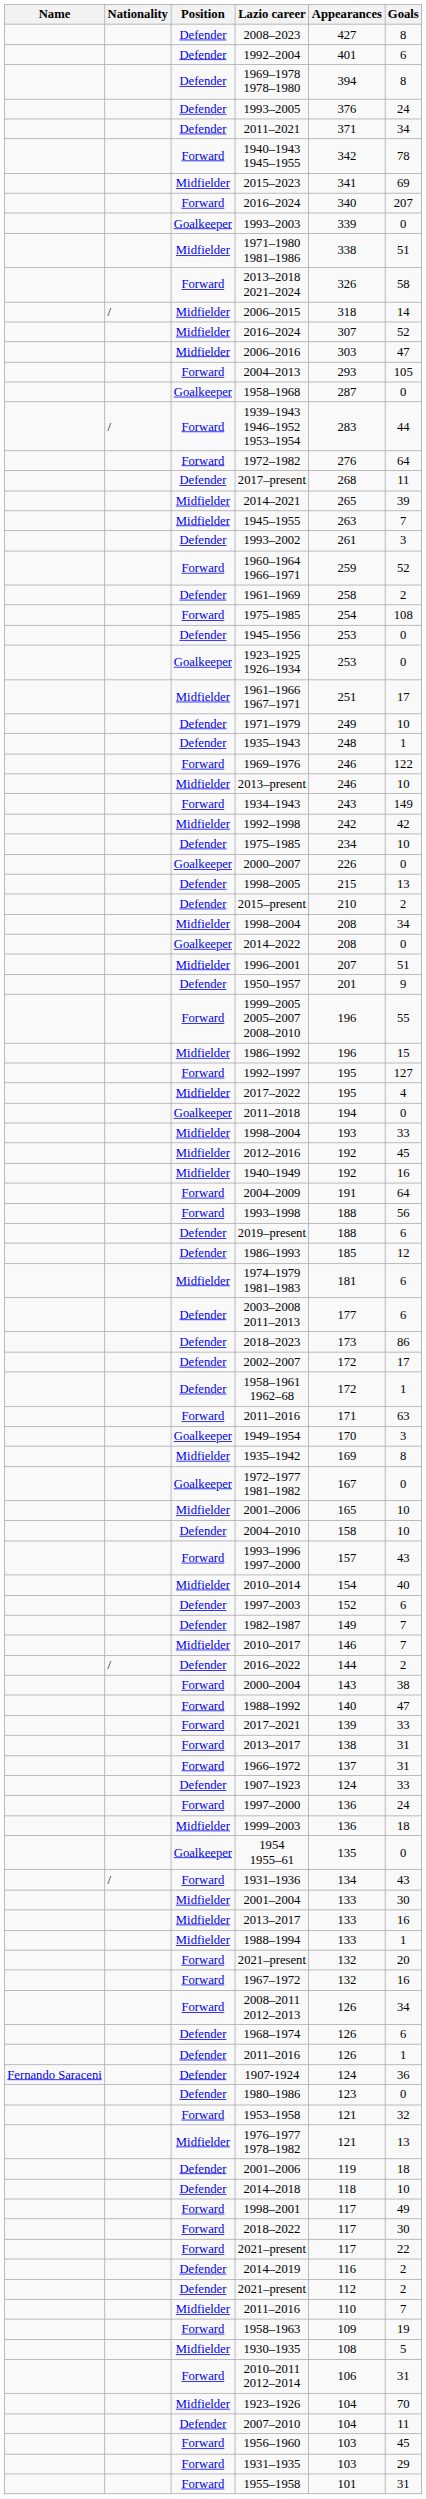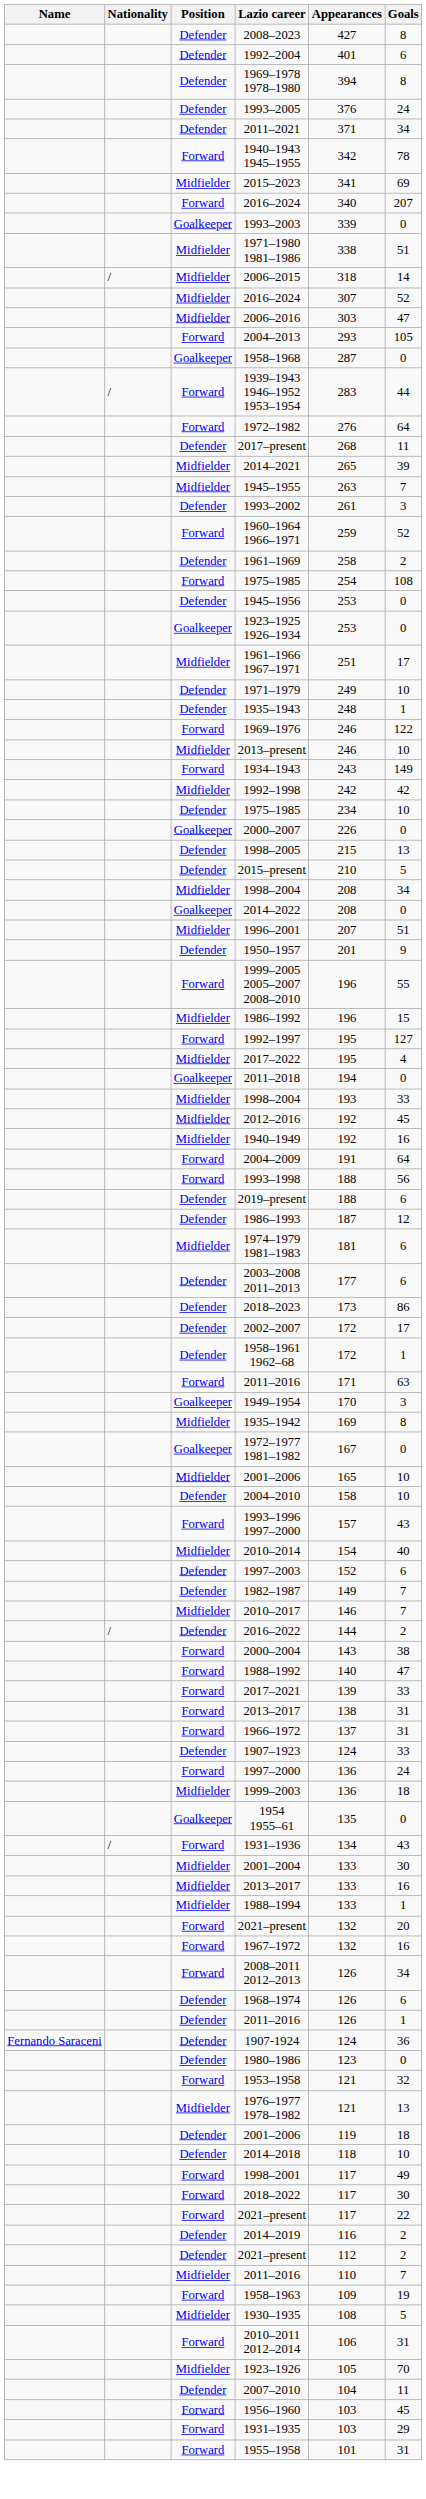 <table class="wikitable sortable" style="text-align: center;">
 <tr>
 <th>Name</th>
 <th>Nationality</th>
 <th>Position</th>
 <th>Lazio career</th>
 <th>Appearances</th>
 <th>Goals</th>
 </tr>
 <tr>
 <td align="left"></td>
 <td align=left></td>
 <td><a href='#'>Defender</a></td>
 <td>2008–2023</td>
 <td>427</td>
 <td>8</td>
 </tr>
 <tr>
 <td align="left"></td>
 <td align=left></td>
 <td><a href='#'>Defender</a></td>
 <td>1992–2004</td>
 <td>401</td>
 <td>6</td>
 </tr>
 <tr>
 <td align="left"></td>
 <td align=left></td>
 <td><a href='#'>Defender</a></td>
 <td>1969–1978<br>1978–1980</td>
 <td>394</td>
 <td>8</td>
 </tr>
 <tr>
 <td align="left"></td>
 <td align=left></td>
 <td><a href='#'>Defender</a></td>
 <td>1993–2005</td>
 <td>376</td>
 <td>24</td>
 </tr>
 <tr>
 <td align="left"></td>
 <td align=left></td>
 <td><a href='#'>Defender</a></td>
 <td>2011–2021</td>
 <td>371</td>
 <td>34</td>
 </tr>
 <tr>
 <td align="left"></td>
 <td align=left></td>
 <td><a href='#'>Forward</a></td>
 <td>1940–1943<br>1945–1955</td>
 <td>342</td>
 <td>78</td>
 </tr>
 <tr>
 <td align="left"></td>
 <td align=left></td>
 <td><a href='#'>Midfielder</a></td>
 <td>2015–2023</td>
 <td>341</td>
 <td>69</td>
 </tr>
 <tr>
 <td align="left"></td>
 <td align=left></td>
 <td><a href='#'>Forward</a></td>
 <td>2016–2024</td>
 <td>340</td>
 <td>207</td>
 </tr>
 <tr>
 <td align="left"></td>
 <td align=left></td>
 <td><a href='#'>Goalkeeper</a></td>
 <td>1993–2003</td>
 <td>339</td>
 <td>0</td>
 </tr>
 <tr>
 <td align="left"></td>
 <td align=left></td>
 <td><a href='#'>Midfielder</a></td>
 <td>1971–1980<br>1981–1986</td>
 <td>338</td>
 <td>51</td>
-</tr>
-<tr>
-<td align="left"></td>
-<td align=left></td>
-<td><a href='#'>Forward</a></td>
-<td>2013–2018<br>2021–2024</td>
-<td>326</td>
-<td>58</td>
 </tr>
 <tr>
 <td align="left"></td>
 <td align=left> / </td>
 <td><a href='#'>Midfielder</a></td>
 <td>2006–2015</td>
 <td>318</td>
 <td>14</td>
 </tr>
 <tr>
 <td align="left"></td>
 <td align=left></td>
 <td><a href='#'>Midfielder</a></td>
 <td>2016–2024</td>
 <td>307</td>
 <td>52</td>
 </tr>
 <tr>
 <td align="left"></td>
 <td align=left></td>
 <td><a href='#'>Midfielder</a></td>
 <td>2006–2016</td>
 <td>303</td>
 <td>47</td>
 </tr>
 <tr>
 <td align="left"></td>
 <td align=left></td>
 <td><a href='#'>Forward</a></td>
 <td>2004–2013</td>
 <td>293</td>
 <td>105</td>
 </tr>
 <tr>
 <td align="left"></td>
 <td align=left></td>
 <td><a href='#'>Goalkeeper</a></td>
 <td>1958–1968</td>
 <td>287</td>
 <td>0</td>
 </tr>
 <tr>
 <td align="left"></td>
 <td align=left> / </td>
 <td><a href='#'>Forward</a></td>
 <td>1939–1943<br>1946–1952<br>1953–1954</td>
 <td>283</td>
 <td>44</td>
 </tr>
 <tr>
 <td align="left"></td>
 <td align=left></td>
 <td><a href='#'>Forward</a></td>
 <td>1972–1982</td>
 <td>276</td>
 <td>64</td>
 </tr>
 <tr>
 <td align="left"><strong></strong></td>
 <td align=left></td>
 <td><a href='#'>Defender</a></td>
 <td>2017–present</td>
 <td>268</td>
 <td>11</td>
 </tr>
 <tr>
 <td align="left"></td>
 <td align=left></td>
 <td><a href='#'>Midfielder</a></td>
 <td>2014–2021</td>
 <td>265</td>
 <td>39</td>
 </tr>
 <tr>
 <td align="left"></td>
 <td align=left></td>
 <td><a href='#'>Midfielder</a></td>
 <td>1945–1955</td>
 <td>263</td>
 <td>7</td>
 </tr>
 <tr>
 <td align="left"></td>
 <td align=left></td>
 <td><a href='#'>Defender</a></td>
 <td>1993–2002</td>
 <td>261</td>
 <td>3</td>
 </tr>
 <tr>
 <td align="left"></td>
 <td align=left></td>
 <td><a href='#'>Forward</a></td>
 <td>1960–1964<br>1966–1971</td>
 <td>259</td>
 <td>52</td>
 </tr>
 <tr>
 <td align="left"></td>
 <td align=left></td>
 <td><a href='#'>Defender</a></td>
 <td>1961–1969</td>
 <td>258</td>
 <td>2</td>
 </tr>
 <tr>
 <td align="left"></td>
 <td align=left></td>
 <td><a href='#'>Forward</a></td>
 <td>1975–1985</td>
 <td>254</td>
 <td>108</td>
 </tr>
 <tr>
 <td align="left"></td>
 <td align=left></td>
 <td><a href='#'>Defender</a></td>
 <td>1945–1956</td>
 <td>253</td>
 <td>0</td>
 </tr>
 <tr>
 <td align="left"></td>
 <td align=left></td>
 <td><a href='#'>Goalkeeper</a></td>
 <td>1923–1925<br>1926–1934</td>
 <td>253</td>
 <td>0</td>
 </tr>
 <tr>
 <td align="left"></td>
 <td align=left></td>
 <td><a href='#'>Midfielder</a></td>
 <td>1961–1966<br>1967–1971</td>
 <td>251</td>
 <td>17</td>
 </tr>
 <tr>
 <td align="left"></td>
 <td align=left></td>
 <td><a href='#'>Defender</a></td>
 <td>1971–1979</td>
 <td>249</td>
 <td>10</td>
 </tr>
 <tr>
 <td align="left"></td>
 <td align=left></td>
 <td><a href='#'>Defender</a></td>
 <td>1935–1943</td>
 <td>248</td>
 <td>1</td>
 </tr>
 <tr>
 <td align="left"></td>
 <td align=left></td>
 <td><a href='#'>Forward</a></td>
 <td>1969–1976</td>
 <td>246</td>
 <td>122</td>
 </tr>
 <tr>
 <td align="left"><strong></strong></td>
 <td align=left></td>
 <td><a href='#'>Midfielder</a></td>
 <td>2013–present</td>
 <td>246</td>
 <td>10</td>
 </tr>
 <tr>
 <td align="left"></td>
 <td align=left></td>
 <td><a href='#'>Forward</a></td>
 <td>1934–1943</td>
 <td>243</td>
 <td>149</td>
 </tr>
 <tr>
 <td align="left"></td>
 <td align=left></td>
 <td><a href='#'>Midfielder</a></td>
 <td>1992–1998</td>
 <td>242</td>
 <td>42</td>
 </tr>
 <tr>
 <td align="left"></td>
 <td align=left></td>
 <td><a href='#'>Defender</a></td>
 <td>1975–1985</td>
 <td>234</td>
 <td>10</td>
 </tr>
 <tr>
 <td align="left"></td>
 <td align=left></td>
 <td><a href='#'>Goalkeeper</a></td>
 <td>2000–2007</td>
 <td>226</td>
 <td>0</td>
 </tr>
 <tr>
 <td align="left"></td>
 <td align=left></td>
 <td><a href='#'>Defender</a></td>
 <td>1998–2005</td>
 <td>215</td>
 <td>13</td>
 </tr>
 <tr>
 <td align="left"><strong></strong></td>
 <td align=left></td>
 <td><a href='#'>Defender</a></td>
 <td>2015–present</td>
 <td>210</td>
-<td>2</td>
+<td>5</td>
 </tr>
 <tr>
 <td align="left"></td>
 <td align=left></td>
 <td><a href='#'>Midfielder</a></td>
 <td>1998–2004</td>
 <td>208</td>
 <td>34</td>
 </tr>
 <tr>
 <td align="left"></td>
 <td align=left></td>
 <td><a href='#'>Goalkeeper</a></td>
 <td>2014–2022</td>
 <td>208</td>
 <td>0</td>
 </tr>
 <tr>
 <td align="left"></td>
 <td align=left></td>
 <td><a href='#'>Midfielder</a></td>
 <td>1996–2001</td>
 <td>207</td>
 <td>51</td>
 </tr>
 <tr>
 <td align="left"></td>
 <td align=left></td>
 <td><a href='#'>Defender</a></td>
 <td>1950–1957</td>
 <td>201</td>
 <td>9</td>
 </tr>
 <tr>
 <td align="left"></td>
 <td align=left></td>
 <td><a href='#'>Forward</a></td>
 <td>1999–2005<br>2005–2007<br>2008–2010</td>
 <td>196</td>
 <td>55</td>
 </tr>
 <tr>
 <td align="left"></td>
 <td align=left></td>
 <td><a href='#'>Midfielder</a></td>
 <td>1986–1992</td>
 <td>196</td>
 <td>15</td>
 </tr>
 <tr>
 <td align="left"></td>
 <td align=left></td>
 <td><a href='#'>Forward</a></td>
 <td>1992–1997</td>
 <td>195</td>
 <td>127</td>
 </tr>
 <tr>
 <td align="left"></td>
 <td align=left></td>
 <td><a href='#'>Midfielder</a></td>
 <td>2017–2022</td>
 <td>195</td>
 <td>4</td>
 </tr>
 <tr>
 <td align="left"></td>
 <td align=left></td>
 <td><a href='#'>Goalkeeper</a></td>
 <td>2011–2018</td>
 <td>194</td>
 <td>0</td>
 </tr>
 <tr>
 <td align="left"></td>
 <td align=left></td>
 <td><a href='#'>Midfielder</a></td>
 <td>1998–2004</td>
 <td>193</td>
 <td>33</td>
 </tr>
 <tr>
 <td align="left"></td>
 <td align=left></td>
 <td><a href='#'>Midfielder</a></td>
 <td>2012–2016</td>
 <td>192</td>
 <td>45</td>
 </tr>
 <tr>
 <td align="left"></td>
 <td align=left></td>
 <td><a href='#'>Midfielder</a></td>
 <td>1940–1949</td>
 <td>192</td>
 <td>16</td>
 </tr>
 <tr>
 <td align="left"></td>
 <td align=left></td>
 <td><a href='#'>Forward</a></td>
 <td>2004–2009</td>
 <td>191</td>
 <td>64</td>
 </tr>
 <tr>
 <td align="left"></td>
 <td align=left></td>
 <td><a href='#'>Forward</a></td>
 <td>1993–1998</td>
 <td>188</td>
 <td>56</td>
 </tr>
 <tr>
 <td align="left"><strong></strong></td>
 <td align=left></td>
 <td><a href='#'>Defender</a></td>
 <td>2019–present</td>
 <td>188</td>
 <td>6</td>
 </tr>
 <tr>
 <td align="left"></td>
 <td align=left></td>
 <td><a href='#'>Defender</a></td>
 <td>1986–1993</td>
-<td>185</td>
+<td>187</td>
 <td>12</td>
 </tr>
 <tr>
 <td align="left"></td>
 <td align=left></td>
 <td><a href='#'>Midfielder</a></td>
 <td>1974–1979<br>1981–1983</td>
 <td>181</td>
 <td>6</td>
 </tr>
 <tr>
 <td align="left"></td>
 <td align=left></td>
 <td><a href='#'>Defender</a></td>
 <td>2003–2008<br>2011–2013</td>
 <td>177</td>
 <td>6</td>
 </tr>
 <tr>
 <td align="left"></td>
 <td align=left></td>
 <td><a href='#'>Defender</a></td>
 <td>2018–2023</td>
 <td>173</td>
 <td>86</td>
 </tr>
 <tr>
 <td align="left"></td>
 <td align=left></td>
 <td><a href='#'>Defender</a></td>
 <td>2002–2007</td>
 <td>172</td>
 <td>17</td>
 </tr>
 <tr>
 <td align="left"></td>
 <td align=left></td>
 <td><a href='#'>Defender</a></td>
 <td>1958–1961<br>1962–68</td>
 <td>172</td>
 <td>1</td>
 </tr>
 <tr>
 <td align="left"></td>
 <td align=left></td>
 <td><a href='#'>Forward</a></td>
 <td>2011–2016</td>
 <td>171</td>
 <td>63</td>
 </tr>
 <tr>
 <td align="left"></td>
 <td align=left></td>
 <td><a href='#'>Goalkeeper</a></td>
 <td>1949–1954</td>
 <td>170</td>
 <td>3</td>
 </tr>
 <tr>
 <td align="left"></td>
 <td align=left></td>
 <td><a href='#'>Midfielder</a></td>
 <td>1935–1942</td>
 <td>169</td>
 <td>8</td>
 </tr>
 <tr>
 <td align="left"></td>
 <td align=left></td>
 <td><a href='#'>Goalkeeper</a></td>
 <td>1972–1977<br>1981–1982</td>
 <td>167</td>
 <td>0</td>
 </tr>
 <tr>
 <td align="left"></td>
 <td align=left></td>
 <td><a href='#'>Midfielder</a></td>
 <td>2001–2006</td>
 <td>165</td>
 <td>10</td>
 </tr>
 <tr>
 <td align="left"></td>
 <td align=left></td>
 <td><a href='#'>Defender</a></td>
 <td>2004–2010</td>
 <td>158</td>
 <td>10</td>
 </tr>
 <tr>
 <td align="left"></td>
 <td align=left></td>
 <td><a href='#'>Forward</a></td>
 <td>1993–1996<br>1997–2000</td>
 <td>157</td>
 <td>43</td>
 </tr>
 <tr>
 <td align="left"></td>
 <td align=left></td>
 <td><a href='#'>Midfielder</a></td>
 <td>2010–2014</td>
 <td>154</td>
 <td>40</td>
 </tr>
 <tr>
 <td align="left"></td>
 <td align=left></td>
 <td><a href='#'>Defender</a></td>
 <td>1997–2003</td>
 <td>152</td>
 <td>6</td>
 </tr>
 <tr>
 <td align="left"></td>
 <td align=left></td>
 <td><a href='#'>Defender</a></td>
 <td>1982–1987</td>
 <td>149</td>
 <td>7</td>
 </tr>
 <tr>
 <td align="left"></td>
 <td align=left></td>
 <td><a href='#'>Midfielder</a></td>
 <td>2010–2017</td>
 <td>146</td>
 <td>7</td>
 </tr>
 <tr>
 <td align="left"></td>
 <td align=left> / </td>
 <td><a href='#'>Defender</a></td>
 <td>2016–2022</td>
 <td>144</td>
 <td>2</td>
 </tr>
 <tr>
 <td align="left"></td>
 <td align=left></td>
 <td><a href='#'>Forward</a></td>
 <td>2000–2004</td>
 <td>143</td>
 <td>38</td>
 </tr>
 <tr>
 <td align="left"></td>
 <td align=left></td>
 <td><a href='#'>Forward</a></td>
 <td>1988–1992</td>
 <td>140</td>
 <td>47</td>
 </tr>
 <tr>
 <td align="left"></td>
 <td align=left></td>
 <td><a href='#'>Forward</a></td>
 <td>2017–2021</td>
 <td>139</td>
 <td>33</td>
 </tr>
 <tr>
 <td align="left"></td>
 <td align=left></td>
 <td><a href='#'>Forward</a></td>
 <td>2013–2017</td>
 <td>138</td>
 <td>31</td>
 </tr>
 <tr>
 <td align="left"></td>
 <td align=left></td>
 <td><a href='#'>Forward</a></td>
 <td>1966–1972</td>
 <td>137</td>
 <td>31</td>
 </tr>
 <tr>
 <td align="left"></td>
 <td align="left"></td>
 <td><a href='#'>Defender</a></td>
 <td>1907–1923</td>
 <td>124</td>
 <td>33</td>
 </tr>
 <tr>
 <td align="left"></td>
 <td align=left></td>
 <td><a href='#'>Forward</a></td>
 <td>1997–2000</td>
 <td>136</td>
 <td>24</td>
 </tr>
 <tr>
 <td align="left"></td>
 <td align=left></td>
 <td><a href='#'>Midfielder</a></td>
 <td>1999–2003</td>
 <td>136</td>
 <td>18</td>
 </tr>
 <tr>
 <td align="left"></td>
 <td align=left></td>
 <td><a href='#'>Goalkeeper</a></td>
 <td>1954<br>1955–61</td>
 <td>135</td>
 <td>0</td>
 </tr>
 <tr>
 <td align="left"></td>
 <td align=left> / </td>
 <td><a href='#'>Forward</a></td>
 <td>1931–1936</td>
 <td>134</td>
 <td>43</td>
 </tr>
 <tr>
 <td align="left"></td>
 <td align=left></td>
 <td><a href='#'>Midfielder</a></td>
 <td>2001–2004</td>
 <td>133</td>
 <td>30</td>
 </tr>
 <tr>
 <td align="left"></td>
 <td align=left></td>
 <td><a href='#'>Midfielder</a></td>
 <td>2013–2017</td>
 <td>133</td>
 <td>16</td>
 </tr>
 <tr>
 <td align="left"></td>
 <td align=left></td>
 <td><a href='#'>Midfielder</a></td>
 <td>1988–1994</td>
 <td>133</td>
 <td>1</td>
 </tr>
 <tr>
 <td align="left"><strong></strong></td>
 <td align=left></td>
 <td><a href='#'>Forward</a></td>
 <td>2021–present</td>
 <td>132</td>
 <td>20</td>
 </tr>
 <tr>
 <td align="left"></td>
 <td align=left></td>
 <td><a href='#'>Forward</a></td>
 <td>1967–1972</td>
 <td>132</td>
 <td>16</td>
 </tr>
 <tr>
 <td align="left"></td>
 <td align=left></td>
 <td><a href='#'>Forward</a></td>
 <td>2008–2011<br>2012–2013</td>
 <td>126</td>
 <td>34</td>
 </tr>
 <tr>
 <td align="left"></td>
 <td align=left></td>
 <td><a href='#'>Defender</a></td>
 <td>1968–1974</td>
 <td>126</td>
 <td>6</td>
 </tr>
 <tr>
 <td align="left"></td>
 <td align=left></td>
 <td><a href='#'>Defender</a></td>
 <td>2011–2016</td>
 <td>126</td>
 <td>1</td>
 </tr>
 <tr>
 <td align="left"><a href='#'>Fernando Saraceni</a></td>
 <td align="left"></td>
 <td><a href='#'>Defender</a></td>
 <td>1907-1924</td>
 <td>124</td>
 <td>36</td>
 </tr>
 <tr>
 <td align="left"></td>
 <td align=left></td>
 <td><a href='#'>Defender</a></td>
 <td>1980–1986</td>
 <td>123</td>
 <td>0</td>
 </tr>
 <tr>
 <td align="left"></td>
 <td align=left></td>
 <td><a href='#'>Forward</a></td>
 <td>1953–1958</td>
 <td>121</td>
 <td>32</td>
 </tr>
 <tr>
 <td align="left"></td>
 <td align=left></td>
 <td><a href='#'>Midfielder</a></td>
 <td>1976–1977<br>1978–1982</td>
 <td>121</td>
 <td>13</td>
 </tr>
 <tr>
 <td align="left"></td>
 <td align=left></td>
 <td><a href='#'>Defender</a></td>
 <td>2001–2006</td>
 <td>119</td>
 <td>18</td>
 </tr>
 <tr>
 <td align="left"></td>
 <td align=left></td>
 <td><a href='#'>Defender</a></td>
 <td>2014–2018</td>
 <td>118</td>
 <td>10</td>
 </tr>
 <tr>
 <td align="left"></td>
 <td align=left></td>
 <td><a href='#'>Forward</a></td>
 <td>1998–2001</td>
 <td>117</td>
 <td>49</td>
 </tr>
 <tr>
 <td align="left"></td>
 <td align=left></td>
 <td><a href='#'>Forward</a></td>
 <td>2018–2022</td>
 <td>117</td>
 <td>30</td>
 </tr>
 <tr>
 <td align="left"><strong></strong></td>
 <td align=left></td>
 <td><a href='#'>Forward</a></td>
 <td>2021–present</td>
 <td>117</td>
 <td>22</td>
 </tr>
 <tr>
 <td align="left"></td>
 <td align=left></td>
 <td><a href='#'>Defender</a></td>
 <td>2014–2019</td>
 <td>116</td>
 <td>2</td>
 </tr>
 <tr>
 <td align="left"><strong></strong></td>
 <td align=left></td>
 <td><a href='#'>Defender</a></td>
 <td>2021–present</td>
 <td>112</td>
 <td>2</td>
 </tr>
 <tr>
 <td align="left"></td>
 <td align=left></td>
 <td><a href='#'>Midfielder</a></td>
 <td>2011–2016</td>
 <td>110</td>
 <td>7</td>
 </tr>
 <tr>
 <td align="left"></td>
 <td align=left></td>
 <td><a href='#'>Forward</a></td>
 <td>1958–1963</td>
 <td>109</td>
 <td>19</td>
 </tr>
 <tr>
 <td align="left"></td>
 <td align=left></td>
 <td><a href='#'>Midfielder</a></td>
 <td>1930–1935</td>
 <td>108</td>
 <td>5</td>
 </tr>
 <tr>
 <td align="left"></td>
 <td align=left></td>
 <td><a href='#'>Forward</a></td>
 <td>2010–2011<br>2012–2014</td>
 <td>106</td>
 <td>31</td>
 </tr>
 <tr>
 <td align="left"></td>
 <td align=left></td>
 <td><a href='#'>Midfielder</a></td>
 <td>1923–1926</td>
-<td>104</td>
+<td>105</td>
 <td>70</td>
 </tr>
 <tr>
 <td align="left"></td>
 <td align=left></td>
 <td><a href='#'>Defender</a></td>
 <td>2007–2010</td>
 <td>104</td>
 <td>11</td>
 </tr>
 <tr>
 <td align="left"></td>
 <td align=left></td>
 <td><a href='#'>Forward</a></td>
 <td>1956–1960</td>
 <td>103</td>
 <td>45</td>
 </tr>
 <tr>
 <td align="left"></td>
 <td align=left></td>
 <td><a href='#'>Forward</a></td>
 <td>1931–1935</td>
 <td>103</td>
 <td>29</td>
 </tr>
 <tr>
 <td align="left"></td>
 <td align=left></td>
 <td><a href='#'>Forward</a></td>
 <td>1955–1958</td>
 <td>101</td>
 <td>31</td>
 </tr>
 </table>
